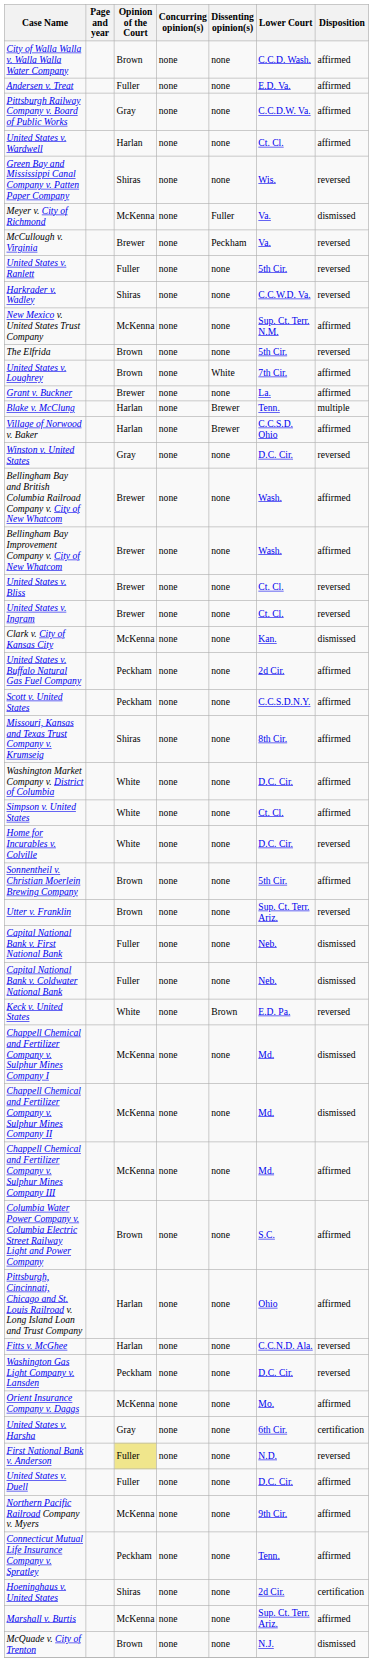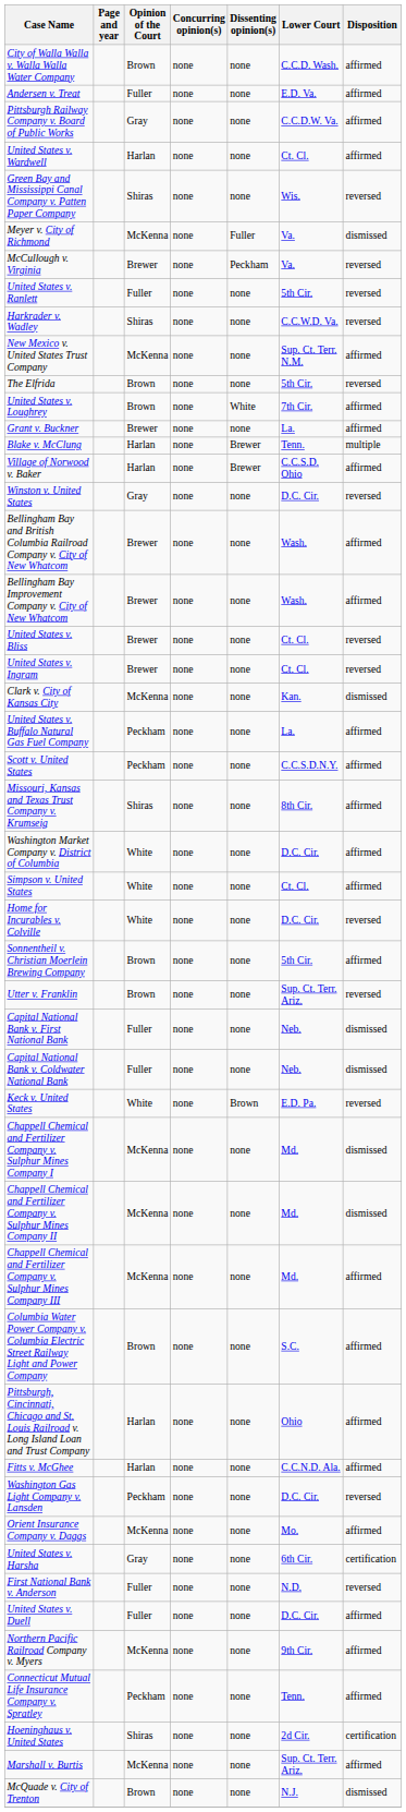 <table class="wikitable sortable">
 <tr>
 <th scope="col" style="width: 450px;">Case Name</th>
 <th scope="col" style="width: 95px;">Page and year</th>
 <th scope="col" style="width: 10px;">Opinion of the Court</th>
 <th scope="col" style="width: 10px;">Concurring opinion(s)</th>
 <th scope="col" style="width: 10px;">Dissenting opinion(s)</th>
 <th scope="col" style="width: 125px;">Lower Court</th>
 <th scope="col" style="width: 110px;">Disposition</th>
 </tr>
 <tr>
 <td><em><a href='#'>City of Walla Walla v. Walla Walla Water Company</a></em></td>
 <td align="right"></td>
 <td>Brown</td>
 <td>none</td>
 <td>none</td>
 <td><a href='#'>C.C.D. Wash.</a></td>
 <td>affirmed</td>
 </tr>
 <tr>
 <td><em><a href='#'>Andersen v. Treat</a></em></td>
 <td align="right"></td>
 <td>Fuller</td>
 <td>none</td>
 <td>none</td>
 <td><a href='#'>E.D. Va.</a></td>
 <td>affirmed</td>
 </tr>
 <tr>
 <td><em><a href='#'>Pittsburgh Railway Company v. Board of Public Works</a></em></td>
 <td align="right"></td>
 <td>Gray</td>
 <td>none</td>
 <td>none</td>
 <td><a href='#'>C.C.D.W. Va.</a></td>
 <td>affirmed</td>
 </tr>
 <tr>
 <td><em><a href='#'>United States v. Wardwell</a></em></td>
 <td align="right"></td>
 <td>Harlan</td>
 <td>none</td>
 <td>none</td>
 <td><a href='#'>Ct. Cl.</a></td>
 <td>affirmed</td>
 </tr>
 <tr>
 <td><em><a href='#'>Green Bay and Mississippi Canal Company v. Patten Paper Company</a></em></td>
 <td align="right"></td>
 <td>Shiras</td>
 <td>none</td>
 <td>none</td>
 <td><a href='#'>Wis.</a></td>
 <td>reversed</td>
 </tr>
 <tr>
 <td><em>Meyer v. <a href='#'>City of Richmond</a></em></td>
 <td align="right"></td>
 <td>McKenna</td>
 <td>none</td>
 <td>Fuller</td>
 <td><a href='#'>Va.</a></td>
 <td>dismissed</td>
 </tr>
 <tr>
 <td><em>McCullough v. <a href='#'>Virginia</a></em></td>
 <td align="right"></td>
 <td>Brewer</td>
 <td>none</td>
 <td>Peckham</td>
 <td><a href='#'>Va.</a></td>
 <td>reversed</td>
 </tr>
 <tr>
 <td><em><a href='#'>United States v. Ranlett</a></em></td>
 <td align="right"></td>
 <td>Fuller</td>
 <td>none</td>
 <td>none</td>
 <td><a href='#'>5th Cir.</a></td>
 <td>reversed</td>
 </tr>
 <tr>
 <td><em><a href='#'>Harkrader v. Wadley</a></em></td>
 <td align="right"></td>
 <td>Shiras</td>
 <td>none</td>
 <td>none</td>
 <td><a href='#'>C.C.W.D. Va.</a></td>
 <td>reversed</td>
 </tr>
 <tr>
 <td><em><a href='#'>New Mexico</a> v. United States Trust Company</em></td>
 <td align="right"></td>
 <td>McKenna</td>
 <td>none</td>
 <td>none</td>
 <td><a href='#'>Sup. Ct. Terr. N.M.</a></td>
 <td>affirmed</td>
 </tr>
 <tr>
 <td><em>The Elfrida</em></td>
 <td align="right"></td>
 <td>Brown</td>
 <td>none</td>
 <td>none</td>
 <td><a href='#'>5th Cir.</a></td>
 <td>reversed</td>
 </tr>
 <tr>
 <td><em><a href='#'>United States v. Loughrey</a></em></td>
 <td align="right"></td>
 <td>Brown</td>
 <td>none</td>
 <td>White</td>
 <td><a href='#'>7th Cir.</a></td>
 <td>affirmed</td>
 </tr>
 <tr>
 <td><em><a href='#'>Grant v. Buckner</a></em></td>
 <td align="right"></td>
 <td>Brewer</td>
 <td>none</td>
 <td>none</td>
 <td><a href='#'>La.</a></td>
 <td>affirmed</td>
 </tr>
 <tr>
 <td><em><a href='#'>Blake v. McClung</a></em></td>
 <td align="right"></td>
 <td>Harlan</td>
 <td>none</td>
 <td>Brewer</td>
 <td><a href='#'>Tenn.</a></td>
 <td>multiple</td>
 </tr>
 <tr>
 <td><em><a href='#'>Village of Norwood</a> v. Baker</em></td>
 <td align="right"></td>
 <td>Harlan</td>
 <td>none</td>
 <td>Brewer</td>
 <td><a href='#'>C.C.S.D. Ohio</a></td>
 <td>affirmed</td>
 </tr>
 <tr>
 <td><em><a href='#'>Winston v. United States</a></em></td>
 <td align="right"></td>
 <td>Gray</td>
 <td>none</td>
 <td>none</td>
 <td><a href='#'>D.C. Cir.</a></td>
 <td>reversed</td>
 </tr>
 <tr>
 <td><em>Bellingham Bay and British Columbia Railroad Company v. <a href='#'>City of New Whatcom</a></em></td>
 <td align="right"></td>
 <td>Brewer</td>
 <td>none</td>
 <td>none</td>
 <td><a href='#'>Wash.</a></td>
 <td>affirmed</td>
 </tr>
 <tr>
 <td><em>Bellingham Bay Improvement Company v. <a href='#'>City of New Whatcom</a></em></td>
 <td align="right"></td>
 <td>Brewer</td>
 <td>none</td>
 <td>none</td>
 <td><a href='#'>Wash.</a></td>
 <td>affirmed</td>
 </tr>
 <tr>
 <td><em><a href='#'>United States v. Bliss</a></em></td>
 <td align="right"></td>
 <td>Brewer</td>
 <td>none</td>
 <td>none</td>
 <td><a href='#'>Ct. Cl.</a></td>
 <td>reversed</td>
 </tr>
 <tr>
 <td><em><a href='#'>United States v. Ingram</a></em></td>
 <td align="right"></td>
 <td>Brewer</td>
 <td>none</td>
 <td>none</td>
 <td><a href='#'>Ct. Cl.</a></td>
 <td>reversed</td>
 </tr>
 <tr>
 <td><em>Clark v. <a href='#'>City of Kansas City</a></em></td>
 <td align="right"></td>
 <td>McKenna</td>
 <td>none</td>
 <td>none</td>
 <td><a href='#'>Kan.</a></td>
 <td>dismissed</td>
 </tr>
 <tr>
 <td><em><a href='#'>United States v. Buffalo Natural Gas Fuel Company</a></em></td>
 <td align="right"></td>
 <td>Peckham</td>
 <td>none</td>
 <td>none</td>
-<td><a href='#'>2d Cir.</a></td>
+<td><a href='#'>La.</a></td>
 <td>affirmed</td>
 </tr>
 <tr>
 <td><em><a href='#'>Scott v. United States</a></em></td>
 <td align="right"></td>
 <td>Peckham</td>
 <td>none</td>
 <td>none</td>
 <td><a href='#'>C.C.S.D.N.Y.</a></td>
 <td>affirmed</td>
 </tr>
 <tr>
 <td><em><a href='#'>Missouri, Kansas and Texas Trust Company v. Krumseig</a></em></td>
 <td align="right"></td>
 <td>Shiras</td>
 <td>none</td>
 <td>none</td>
 <td><a href='#'>8th Cir.</a></td>
 <td>affirmed</td>
 </tr>
 <tr>
 <td><em>Washington Market Company v. <a href='#'>District of Columbia</a></em></td>
 <td align="right"></td>
 <td>White</td>
 <td>none</td>
 <td>none</td>
 <td><a href='#'>D.C. Cir.</a></td>
 <td>affirmed</td>
 </tr>
 <tr>
 <td><em><a href='#'>Simpson v. United States</a></em></td>
 <td align="right"></td>
 <td>White</td>
 <td>none</td>
 <td>none</td>
 <td><a href='#'>Ct. Cl.</a></td>
 <td>affirmed</td>
 </tr>
 <tr>
 <td><em><a href='#'>Home for Incurables v. Colville</a></em></td>
 <td align="right"></td>
 <td>White</td>
 <td>none</td>
 <td>none</td>
 <td><a href='#'>D.C. Cir.</a></td>
 <td>reversed</td>
 </tr>
 <tr>
 <td><em><a href='#'>Sonnentheil v. Christian Moerlein Brewing Company</a></em></td>
 <td align="right"></td>
 <td>Brown</td>
 <td>none</td>
 <td>none</td>
 <td><a href='#'>5th Cir.</a></td>
 <td>affirmed</td>
 </tr>
 <tr>
 <td><em><a href='#'>Utter v. Franklin</a></em></td>
 <td align="right"></td>
 <td>Brown</td>
 <td>none</td>
 <td>none</td>
 <td><a href='#'>Sup. Ct. Terr. Ariz.</a></td>
 <td>reversed</td>
 </tr>
 <tr>
 <td><em><a href='#'>Capital National Bank v. First National Bank</a></em></td>
 <td align="right"></td>
 <td>Fuller</td>
 <td>none</td>
 <td>none</td>
 <td><a href='#'>Neb.</a></td>
 <td>dismissed</td>
 </tr>
 <tr>
 <td><em><a href='#'>Capital National Bank v. Coldwater National Bank</a></em></td>
 <td align="right"></td>
 <td>Fuller</td>
 <td>none</td>
 <td>none</td>
 <td><a href='#'>Neb.</a></td>
 <td>dismissed</td>
 </tr>
 <tr>
 <td><em><a href='#'>Keck v. United States</a></em></td>
 <td align="right"></td>
 <td>White</td>
 <td>none</td>
 <td>Brown</td>
 <td><a href='#'>E.D. Pa.</a></td>
 <td>reversed</td>
 </tr>
 <tr>
 <td><em><a href='#'>Chappell Chemical and Fertilizer Company v. Sulphur Mines Company I</a></em></td>
 <td align="right"></td>
 <td>McKenna</td>
 <td>none</td>
 <td>none</td>
 <td><a href='#'>Md.</a></td>
 <td>dismissed</td>
 </tr>
 <tr>
 <td><em><a href='#'>Chappell Chemical and Fertilizer Company v. Sulphur Mines Company II</a></em></td>
 <td align="right"></td>
 <td>McKenna</td>
 <td>none</td>
 <td>none</td>
 <td><a href='#'>Md.</a></td>
 <td>dismissed</td>
 </tr>
 <tr>
 <td><em><a href='#'>Chappell Chemical and Fertilizer Company v. Sulphur Mines Company III</a></em></td>
 <td align="right"></td>
 <td>McKenna</td>
 <td>none</td>
 <td>none</td>
 <td><a href='#'>Md.</a></td>
 <td>affirmed</td>
 </tr>
 <tr>
 <td><em><a href='#'>Columbia Water Power Company v. Columbia Electric Street Railway Light and Power Company</a></em></td>
 <td align="right"></td>
 <td>Brown</td>
 <td>none</td>
 <td>none</td>
 <td><a href='#'>S.C.</a></td>
 <td>affirmed</td>
 </tr>
 <tr>
 <td><em><a href='#'>Pittsburgh, Cincinnati, Chicago and St. Louis Railroad</a> v. Long Island Loan and Trust Company</em></td>
 <td align="right"></td>
 <td>Harlan</td>
 <td>none</td>
 <td>none</td>
 <td><a href='#'>Ohio</a></td>
 <td>affirmed</td>
 </tr>
 <tr>
 <td><em><a href='#'>Fitts v. McGhee</a></em></td>
 <td align="right"></td>
 <td>Harlan</td>
 <td>none</td>
 <td>none</td>
 <td><a href='#'>C.C.N.D. Ala.</a></td>
-<td>reversed</td>
+<td>affirmed</td>
 </tr>
 <tr>
 <td><em><a href='#'>Washington Gas Light Company v. Lansden</a></em></td>
 <td align="right"></td>
 <td>Peckham</td>
 <td>none</td>
 <td>none</td>
 <td><a href='#'>D.C. Cir.</a></td>
 <td>reversed</td>
 </tr>
 <tr>
 <td><em><a href='#'>Orient Insurance Company v. Daggs</a></em></td>
 <td align="right"></td>
 <td>McKenna</td>
 <td>none</td>
 <td>none</td>
 <td><a href='#'>Mo.</a></td>
 <td>affirmed</td>
 </tr>
 <tr>
 <td><em><a href='#'>United States v. Harsha</a></em></td>
 <td align="right"></td>
 <td>Gray</td>
 <td>none</td>
 <td>none</td>
 <td><a href='#'>6th Cir.</a></td>
 <td>certification</td>
 </tr>
 <tr>
 <td><em><a href='#'>First National Bank v. Anderson</a></em></td>
 <td align="right"></td>
-<td style="background: khaki;">Fuller</td>
+<td>Fuller</td>
 <td>none</td>
 <td>none</td>
 <td><a href='#'>N.D.</a></td>
 <td>reversed</td>
 </tr>
 <tr>
 <td><em><a href='#'>United States v. Duell</a></em></td>
 <td align="right"></td>
 <td>Fuller</td>
 <td>none</td>
 <td>none</td>
 <td><a href='#'>D.C. Cir.</a></td>
 <td>affirmed</td>
 </tr>
 <tr>
 <td><em><a href='#'>Northern Pacific Railroad</a> Company v. Myers</em></td>
 <td align="right"></td>
 <td>McKenna</td>
 <td>none</td>
 <td>none</td>
 <td><a href='#'>9th Cir.</a></td>
 <td>affirmed</td>
 </tr>
 <tr>
 <td><em><a href='#'>Connecticut Mutual Life Insurance Company v. Spratley</a></em></td>
 <td align="right"></td>
 <td>Peckham</td>
 <td>none</td>
 <td>none</td>
 <td><a href='#'>Tenn.</a></td>
 <td>affirmed</td>
 </tr>
 <tr>
 <td><em><a href='#'>Hoeninghaus v. United States</a></em></td>
 <td align="right"></td>
 <td>Shiras</td>
 <td>none</td>
 <td>none</td>
 <td><a href='#'>2d Cir.</a></td>
 <td>certification</td>
 </tr>
 <tr>
 <td><em><a href='#'>Marshall v. Burtis</a></em></td>
 <td align="right"></td>
 <td>McKenna</td>
 <td>none</td>
 <td>none</td>
 <td><a href='#'>Sup. Ct. Terr. Ariz.</a></td>
 <td>affirmed</td>
 </tr>
 <tr>
 <td><em>McQuade v. <a href='#'>City of Trenton</a></em></td>
 <td align="right"></td>
 <td>Brown</td>
 <td>none</td>
 <td>none</td>
 <td><a href='#'>N.J.</a></td>
 <td>dismissed</td>
 </tr>
 <tr>
 </tr>
 </table>
